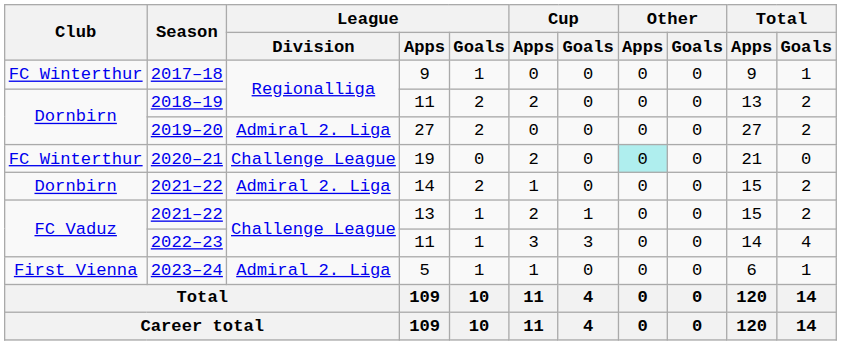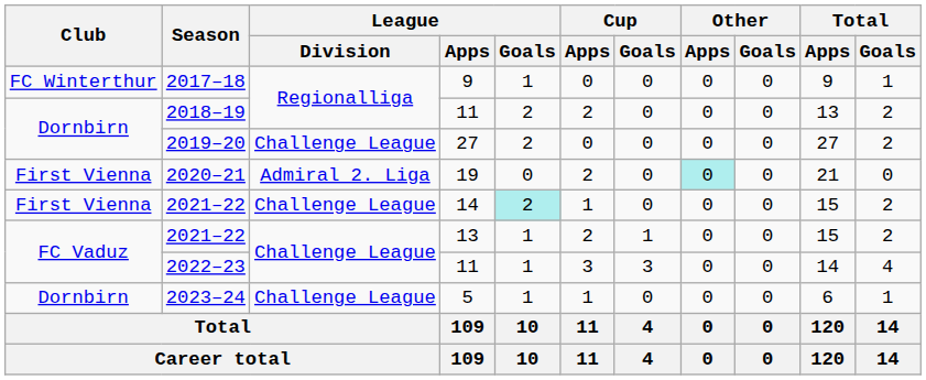 <table class="wikitable" style="text-align: center">
 <tr>
 <th rowspan="2">Club</th>
 <th rowspan="2">Season</th>
 <th colspan="3">League</th>
 <th colspan="2">Cup</th>
 <th colspan="2">Other</th>
 <th colspan="2">Total</th>
 </tr>
 <tr>
 <th>Division</th>
 <th>Apps</th>
 <th>Goals</th>
 <th>Apps</th>
 <th>Goals</th>
 <th>Apps</th>
 <th>Goals</th>
 <th>Apps</th>
 <th>Goals</th>
 </tr>
 <tr>
 <td><a href='#'>FC Winterthur</a></td>
 <td><a href='#'>2017–18</a></td>
 <td rowspan="2"><a href='#'>Regionalliga</a></td>
 <td>9</td>
 <td>1</td>
 <td>0</td>
 <td>0</td>
 <td>0</td>
 <td>0</td>
 <td>9</td>
 <td>1</td>
 </tr>
 <tr>
 <td rowspan="2"><a href='#'>Dornbirn</a></td>
 <td><a href='#'>2018–19</a></td>
 <td>11</td>
 <td>2</td>
 <td>2</td>
 <td>0</td>
 <td>0</td>
 <td>0</td>
 <td>13</td>
 <td>2</td>
 </tr>
 <tr>
 <td><a href='#'>2019–20</a></td>
-<td><a href='#'>Admiral 2. Liga</a></td>
+<td><a href='#'>Challenge League</a></td>
 <td>27</td>
 <td>2</td>
 <td>0</td>
 <td>0</td>
 <td>0</td>
 <td>0</td>
 <td>27</td>
 <td>2</td>
 </tr>
 <tr>
-<td><a href='#'>FC Winterthur</a></td>
+<td><a href='#'>First Vienna</a></td>
 <td><a href='#'>2020–21</a></td>
-<td><a href='#'>Challenge League</a></td>
+<td><a href='#'>Admiral 2. Liga</a></td>
 <td>19</td>
 <td>0</td>
 <td>2</td>
 <td>0</td>
 <td style="background: paleturquoise;">0</td>
 <td>0</td>
 <td>21</td>
 <td>0</td>
 </tr>
 <tr>
-<td><a href='#'>Dornbirn</a></td>
+<td><a href='#'>First Vienna</a></td>
 <td><a href='#'>2021–22</a></td>
-<td><a href='#'>Admiral 2. Liga</a></td>
+<td><a href='#'>Challenge League</a></td>
 <td>14</td>
-<td>2</td>
+<td style="background: paleturquoise;">2</td>
 <td>1</td>
 <td>0</td>
 <td>0</td>
 <td>0</td>
 <td>15</td>
 <td>2</td>
 </tr>
 <tr>
 <td rowspan="2"><a href='#'>FC Vaduz</a></td>
 <td><a href='#'>2021–22</a></td>
 <td rowspan="2"><a href='#'>Challenge League</a></td>
 <td>13</td>
 <td>1</td>
 <td>2</td>
 <td>1</td>
 <td>0</td>
 <td>0</td>
 <td>15</td>
 <td>2</td>
 </tr>
 <tr>
 <td><a href='#'>2022–23</a></td>
 <td>11</td>
 <td>1</td>
 <td>3</td>
 <td>3</td>
 <td>0</td>
 <td>0</td>
 <td>14</td>
 <td>4</td>
 </tr>
 <tr>
-<td><a href='#'>First Vienna</a></td>
+<td><a href='#'>Dornbirn</a></td>
 <td><a href='#'>2023–24</a></td>
-<td><a href='#'>Admiral 2. Liga</a></td>
+<td><a href='#'>Challenge League</a></td>
 <td>5</td>
 <td>1</td>
 <td>1</td>
 <td>0</td>
 <td>0</td>
 <td>0</td>
 <td>6</td>
 <td>1</td>
 </tr>
 <tr>
 <th colspan=3>Total</th>
 <th>109</th>
 <th>10</th>
 <th>11</th>
 <th>4</th>
 <th>0</th>
 <th>0</th>
 <th>120</th>
 <th>14</th>
 </tr>
 <tr>
 <th colspan=3>Career total</th>
 <th>109</th>
 <th>10</th>
 <th>11</th>
 <th>4</th>
 <th>0</th>
 <th>0</th>
 <th>120</th>
 <th>14</th>
 </tr>
 </table>
